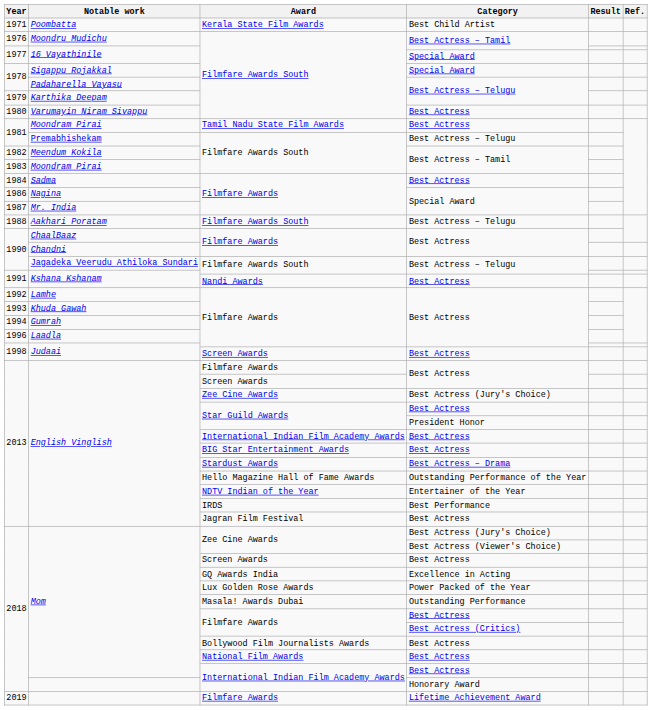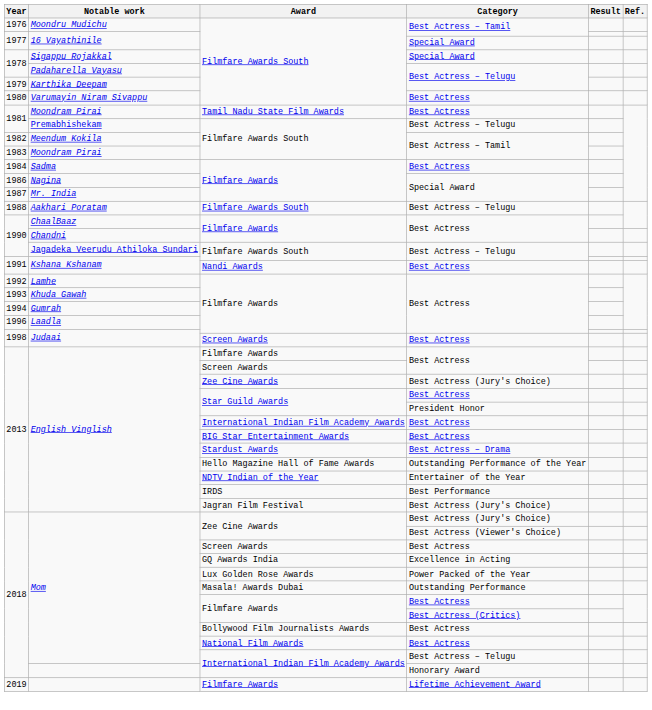 <table class="wikitable sortable mw-collapsible">
 <tr>
 <th>Year</th>
 <th>Notable work</th>
 <th>Award</th>
 <th>Category</th>
 <th>Result</th>
 <th>Ref.</th>
-</tr>
-<tr>
-<td rowspan="1">1971</td>
-<td><em><a href='#'>Poombatta</a></em></td>
-<td><a href='#'>Kerala State Film Awards</a></td>
-<td>Best Child Artist</td>
-<td></td>
-<td></td>
 </tr>
 <tr>
 <td>1976</td>
 <td><em><a href='#'>Moondru Mudichu</a></em></td>
 <td rowspan="7"><a href='#'>Filmfare Awards South</a></td>
 <td rowspan="2"><a href='#'>Best Actress – Tamil</a></td>
 <td></td>
 <td></td>
 </tr>
 <tr>
 <td rowspan="2">1977</td>
 <td rowspan="2"><em><a href='#'>16 Vayathinile</a></em></td>
 <td></td>
 <td></td>
 </tr>
 <tr>
 <td><a href='#'>Special Award</a></td>
 <td></td>
 <td></td>
 </tr>
 <tr>
 <td rowspan="2">1978</td>
 <td><em><a href='#'>Sigappu Rojakkal</a></em></td>
 <td><a href='#'>Special Award</a></td>
 <td></td>
 <td></td>
 </tr>
 <tr>
 <td><em><a href='#'>Padaharella Vayasu</a></em></td>
 <td rowspan="2"><a href='#'>Best Actress – Telugu</a></td>
 <td></td>
 <td></td>
 </tr>
 <tr>
 <td>1979</td>
 <td><a href='#'><em>Karthika Deepam</em></a></td>
 <td></td>
 <td></td>
 </tr>
 <tr>
 <td>1980</td>
 <td><em><a href='#'>Varumayin Niram Sivappu</a></em></td>
 <td><a href='#'>Best Actress</a></td>
 <td></td>
 <td></td>
 </tr>
 <tr>
 <td rowspan="2">1981</td>
 <td><em><a href='#'>Moondram Pirai</a></em></td>
 <td><a href='#'>Tamil Nadu State Film Awards</a></td>
 <td><a href='#'>Best Actress</a></td>
 <td></td>
 <td rowspan="7"></td>
 </tr>
 <tr>
 <td><a href='#'>Premabhishekam</a></td>
 <td rowspan="3">Filmfare Awards South</td>
 <td>Best Actress – Telugu</td>
 <td></td>
 </tr>
 <tr>
 <td>1982</td>
 <td><em><a href='#'>Meendum Kokila</a></em></td>
 <td rowspan="2">Best Actress – Tamil</td>
 <td></td>
 </tr>
 <tr>
 <td>1983</td>
 <td><em><a href='#'>Moondram Pirai</a></em></td>
 <td></td>
 </tr>
 <tr>
 <td>1984</td>
 <td><em><a href='#'>Sadma</a></em></td>
 <td rowspan="3"><a href='#'>Filmfare Awards</a></td>
 <td><a href='#'>Best Actress</a></td>
 <td></td>
 </tr>
 <tr>
 <td>1986</td>
 <td><a href='#'><em>Nagina</em></a></td>
 <td rowspan="2">Special Award</td>
 <td></td>
 </tr>
 <tr>
 <td>1987</td>
 <td><a href='#'><em>Mr. India</em></a></td>
 <td></td>
 </tr>
 <tr>
 <td>1988</td>
 <td><em><a href='#'>Aakhari Poratam</a></em></td>
 <td><a href='#'>Filmfare Awards South</a></td>
 <td>Best Actress – Telugu</td>
 <td></td>
 </tr>
 <tr>
 <td rowspan="3">1990</td>
 <td><em><a href='#'>ChaalBaaz</a></em></td>
 <td rowspan="2"><a href='#'>Filmfare Awards</a></td>
 <td rowspan="2">Best Actress</td>
 <td></td>
 </tr>
 <tr>
 <td><em><a href='#'>Chandni</a></em></td>
 <td></td>
 <td></td>
 </tr>
 <tr>
 <td><a href='#'>Jagadeka Veerudu Athiloka Sundari</a></td>
 <td rowspan="2">Filmfare Awards South</td>
 <td rowspan="2">Best Actress – Telugu</td>
 <td></td>
 <td></td>
 </tr>
 <tr>
 <td rowspan="2">1991</td>
 <td rowspan="2"><em><a href='#'>Kshana Kshanam</a></em></td>
 <td></td>
 <td></td>
 </tr>
 <tr>
 <td><a href='#'>Nandi Awards</a></td>
 <td><a href='#'>Best Actress</a></td>
 <td></td>
 <td></td>
 </tr>
 <tr>
 <td>1992</td>
 <td><em><a href='#'>Lamhe</a></em></td>
 <td rowspan=5>Filmfare Awards</td>
 <td rowspan=5>Best Actress</td>
 <td></td>
 <td rowspan="4"></td>
 </tr>
 <tr>
 <td>1993</td>
 <td><em><a href='#'>Khuda Gawah</a></em></td>
 <td></td>
 </tr>
 <tr>
 <td>1994</td>
 <td><em><a href='#'>Gumrah</a></em></td>
 <td></td>
 </tr>
 <tr>
 <td>1996</td>
 <td><em><a href='#'>Laadla</a></em></td>
 <td></td>
 </tr>
 <tr>
 <td rowspan="2">1998</td>
 <td rowspan="2"><em><a href='#'>Judaai</a></em></td>
 <td></td>
 <td></td>
 </tr>
 <tr>
 <td><a href='#'>Screen Awards</a></td>
 <td><a href='#'>Best Actress</a></td>
 <td></td>
 <td></td>
 </tr>
 <tr>
 <td rowspan="12">2013</td>
 <td rowspan="12"><em><a href='#'>English Vinglish</a></em></td>
 <td>Filmfare Awards</td>
 <td rowspan="2">Best Actress</td>
 <td></td>
 <td></td>
 </tr>
 <tr>
 <td>Screen Awards</td>
 <td></td>
 <td></td>
 </tr>
 <tr>
 <td><a href='#'>Zee Cine Awards</a></td>
 <td>Best Actress (Jury's Choice)</td>
 <td></td>
 <td></td>
 </tr>
 <tr>
 <td rowspan="2"><a href='#'>Star Guild Awards</a></td>
 <td><a href='#'>Best Actress</a></td>
 <td></td>
 <td></td>
 </tr>
 <tr>
 <td>President Honor</td>
 <td></td>
 <td></td>
 </tr>
 <tr>
 <td><a href='#'>International Indian Film Academy Awards</a></td>
 <td><a href='#'>Best Actress</a></td>
 <td></td>
 <td></td>
 </tr>
 <tr>
 <td><a href='#'>BIG Star Entertainment Awards</a></td>
 <td><a href='#'>Best Actress</a></td>
 <td></td>
 <td></td>
 </tr>
 <tr>
 <td><a href='#'>Stardust Awards</a></td>
 <td><a href='#'>Best Actress – Drama</a></td>
 <td></td>
 <td></td>
 </tr>
 <tr>
 <td>Hello Magazine Hall of Fame Awards</td>
 <td>Outstanding Performance of the Year</td>
 <td></td>
 <td></td>
 </tr>
 <tr>
 <td><a href='#'>NDTV Indian of the Year</a></td>
 <td>Entertainer of the Year</td>
 <td></td>
 <td></td>
 </tr>
 <tr>
 <td>IRDS</td>
 <td>Best Performance</td>
 <td></td>
 <td></td>
 </tr>
 <tr>
 <td>Jagran Film Festival</td>
-<td>Best Actress</td>
+<td>Best Actress (Jury's Choice)</td>
 <td></td>
 <td></td>
 </tr>
 <tr>
 <td rowspan="12">2018</td>
 <td rowspan="11"><em><a href='#'>Mom</a></em></td>
 <td rowspan="2">Zee Cine Awards</td>
 <td>Best Actress (Jury's Choice)</td>
 <td></td>
 <td></td>
 </tr>
 <tr>
 <td>Best Actress (Viewer's Choice)</td>
 <td></td>
 <td></td>
 </tr>
 <tr>
 <td>Screen Awards</td>
 <td>Best Actress</td>
 <td></td>
 <td></td>
 </tr>
 <tr>
 <td>GQ Awards India</td>
 <td>Excellence in Acting</td>
 <td></td>
 <td></td>
 </tr>
 <tr>
 <td>Lux Golden Rose Awards</td>
 <td>Power Packed of the Year</td>
 <td></td>
 <td></td>
 </tr>
 <tr>
 <td>Masala! Awards Dubai</td>
 <td>Outstanding Performance</td>
 <td></td>
 <td></td>
 </tr>
 <tr>
 <td rowspan="2">Filmfare Awards</td>
 <td><a href='#'>Best Actress</a></td>
 <td></td>
 <td rowspan="2"></td>
 </tr>
 <tr>
 <td><a href='#'>Best Actress (Critics)</a></td>
 <td></td>
 </tr>
 <tr>
 <td>Bollywood Film Journalists Awards</td>
 <td>Best Actress</td>
 <td></td>
 <td></td>
 </tr>
 <tr>
 <td><a href='#'>National Film Awards</a></td>
 <td><a href='#'>Best Actress</a></td>
 <td></td>
 <td></td>
 </tr>
 <tr>
 <td rowspan=2><a href='#'>International Indian Film Academy Awards</a></td>
-<td><a href='#'>Best Actress</a></td>
+<td>Best Actress – Telugu</td>
 <td></td>
 <td></td>
 </tr>
 <tr>
 <td></td>
 <td>Honorary Award</td>
 <td></td>
 <td></td>
 </tr>
 <tr>
 <td>2019</td>
 <td></td>
 <td><a href='#'>Filmfare Awards</a></td>
 <td><a href='#'>Lifetime Achievement Award</a></td>
 <td></td>
 <td></td>
 </tr>
 </table>
